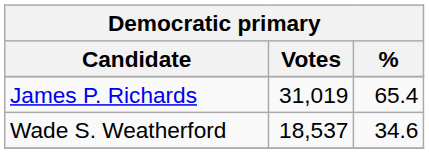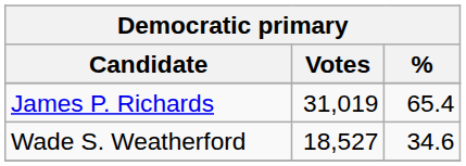 <table class="wikitable" align="left" style="margin: 1em 1em 1em 0; font-size: 95%;">
 <tr>
 <th colspan="3">Democratic primary</th>
 </tr>
 <tr>
 <th colspan="1" style="width: 170px">Candidate</th>
 <th style="width: 50px">Votes</th>
 <th style="width: 40px">%</th>
 </tr>
 <tr>
 </tr>
 <tr>
 <td><a href='#'>James P. Richards</a></td>
 <td align="right">31,019</td>
 <td align="right">65.4</td>
 </tr>
 <tr>
 <td>Wade S. Weatherford</td>
-<td align="right">18,537</td>
+<td align="right">18,527</td>
 <td align="right">34.6</td>
 </tr>
 <tr>
 </tr>
 </table>
